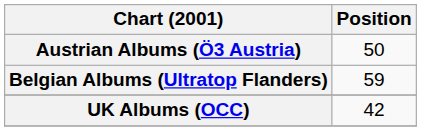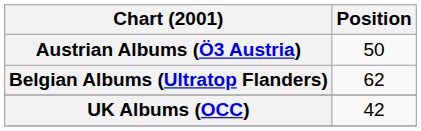 <table class="wikitable sortable plainrowheaders" style="text-align:center">
 <tr>
 <th scope="col">Chart (2001)</th>
 <th scope="col">Position</th>
 </tr>
 <tr>
 <th scope="row">Austrian Albums (<a href='#'>Ö3 Austria</a>)</th>
 <td>50</td>
 </tr>
 <tr>
 <th scope="row">Belgian Albums (<a href='#'>Ultratop</a> Flanders)</th>
-<td>59</td>
+<td>62</td>
 </tr>
 <tr>
 </tr>
 <tr>
 </tr>
 <tr>
 <th scope="row">UK Albums (<a href='#'>OCC</a>)</th>
 <td>42</td>
 </tr>
 <tr>
 </tr>
 </table>
